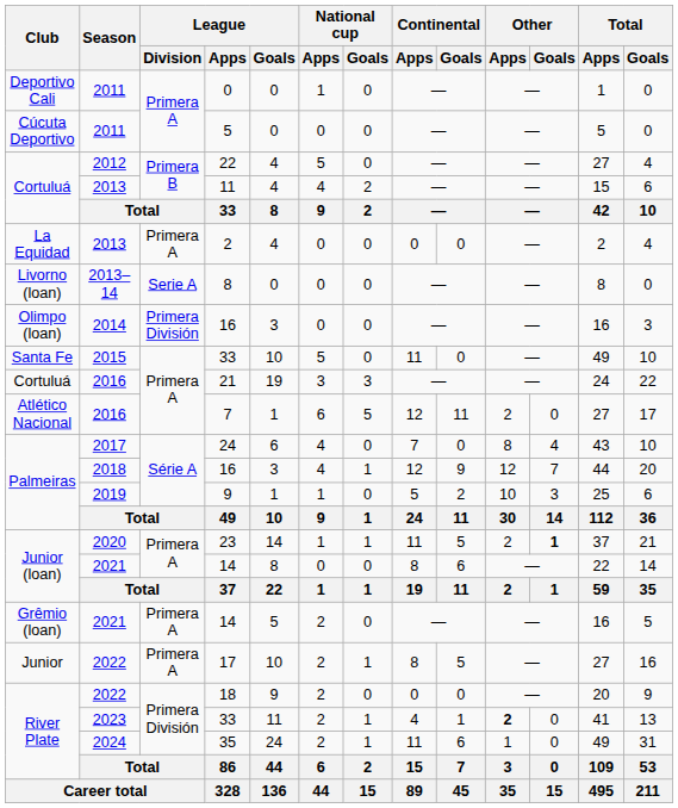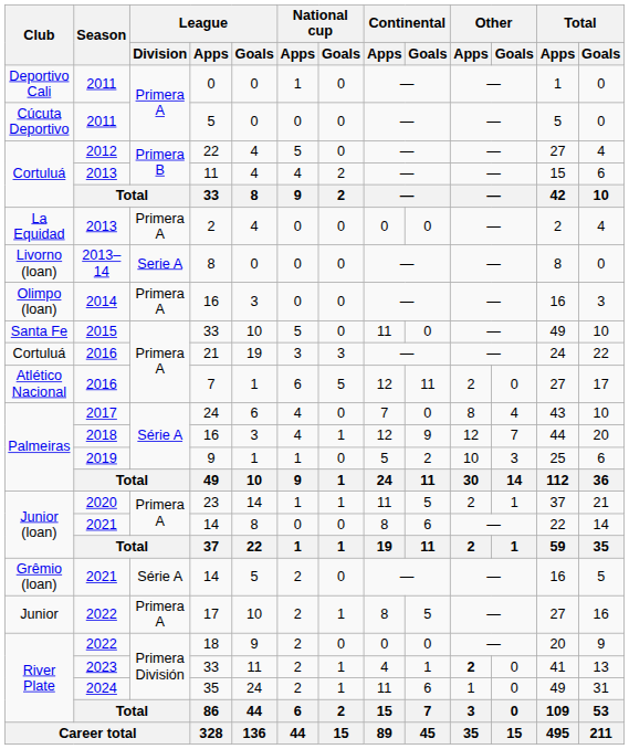 <table class="wikitable" style="font-size:100%; text-align: center;">
 <tr>
 <th rowspan="2">Club</th>
 <th rowspan="2">Season</th>
 <th colspan="3">League</th>
 <th colspan="2">National cup</th>
 <th colspan="2">Continental</th>
 <th colspan="2">Other</th>
 <th colspan="2">Total</th>
 </tr>
 <tr>
 <th>Division</th>
 <th>Apps</th>
 <th>Goals</th>
 <th>Apps</th>
 <th>Goals</th>
 <th>Apps</th>
 <th>Goals</th>
 <th>Apps</th>
 <th>Goals</th>
 <th>Apps</th>
 <th>Goals</th>
 </tr>
 <tr>
 <td><a href='#'>Deportivo Cali</a></td>
 <td><a href='#'>2011</a></td>
 <td rowspan="2"><a href='#'>Primera A</a></td>
 <td>0</td>
 <td>0</td>
 <td>1</td>
 <td>0</td>
 <td colspan="2">—</td>
 <td colspan="2">—</td>
 <td>1</td>
 <td>0</td>
 </tr>
 <tr>
 <td><a href='#'>Cúcuta Deportivo</a></td>
 <td><a href='#'>2011</a></td>
 <td>5</td>
 <td>0</td>
 <td>0</td>
 <td>0</td>
 <td colspan="2">—</td>
 <td colspan="2">—</td>
 <td>5</td>
 <td>0</td>
 </tr>
 <tr>
 <td rowspan="3"><a href='#'>Cortuluá</a></td>
 <td><a href='#'>2012</a></td>
 <td rowspan="2"><a href='#'>Primera B</a></td>
 <td>22</td>
 <td>4</td>
 <td>5</td>
 <td>0</td>
 <td colspan="2">—</td>
 <td colspan="2">—</td>
 <td>27</td>
 <td>4</td>
 </tr>
 <tr>
 <td><a href='#'>2013</a></td>
 <td>11</td>
 <td>4</td>
 <td>4</td>
 <td>2</td>
 <td colspan="2">—</td>
 <td colspan="2">—</td>
 <td>15</td>
 <td>6</td>
 </tr>
 <tr>
 <th colspan="2">Total</th>
 <th>33</th>
 <th>8</th>
 <th>9</th>
 <th>2</th>
 <th colspan="2">—</th>
 <th colspan="2">—</th>
 <th>42</th>
 <th>10</th>
 </tr>
 <tr>
 <td><a href='#'>La Equidad</a></td>
 <td><a href='#'>2013</a></td>
 <td>Primera A</td>
 <td>2</td>
 <td>4</td>
 <td>0</td>
 <td>0</td>
 <td>0</td>
 <td>0</td>
 <td colspan="2">—</td>
 <td>2</td>
 <td>4</td>
 </tr>
 <tr>
 <td><a href='#'>Livorno</a> (loan)</td>
 <td><a href='#'>2013–14</a></td>
 <td><a href='#'>Serie A</a></td>
 <td>8</td>
 <td>0</td>
 <td>0</td>
 <td>0</td>
 <td colspan="2">—</td>
 <td colspan="2">—</td>
 <td>8</td>
 <td>0</td>
 </tr>
 <tr>
 <td><a href='#'>Olimpo</a> (loan)</td>
 <td><a href='#'>2014</a></td>
-<td><a href='#'>Primera División</a></td>
+<td>Primera A</td>
 <td>16</td>
 <td>3</td>
 <td>0</td>
 <td>0</td>
 <td colspan="2">—</td>
 <td colspan="2">—</td>
 <td>16</td>
 <td>3</td>
 </tr>
 <tr>
 <td><a href='#'>Santa Fe</a></td>
 <td><a href='#'>2015</a></td>
 <td rowspan="3">Primera A</td>
 <td>33</td>
 <td>10</td>
 <td>5</td>
 <td>0</td>
 <td>11</td>
 <td>0</td>
 <td colspan="2">—</td>
 <td>49</td>
 <td>10</td>
 </tr>
 <tr>
 <td>Cortuluá</td>
 <td><a href='#'>2016</a></td>
 <td>21</td>
 <td>19</td>
 <td>3</td>
 <td>3</td>
 <td colspan="2">—</td>
 <td colspan="2">—</td>
 <td>24</td>
 <td>22</td>
 </tr>
 <tr>
 <td><a href='#'>Atlético Nacional</a></td>
 <td><a href='#'>2016</a></td>
 <td>7</td>
 <td>1</td>
 <td>6</td>
 <td>5</td>
 <td>12</td>
 <td>11</td>
 <td>2</td>
 <td>0</td>
 <td>27</td>
 <td>17</td>
 </tr>
 <tr>
 <td rowspan="4"><a href='#'>Palmeiras</a></td>
 <td><a href='#'>2017</a></td>
 <td rowspan="3"><a href='#'>Série A</a></td>
 <td>24</td>
 <td>6</td>
 <td>4</td>
 <td>0</td>
 <td>7</td>
 <td>0</td>
 <td>8</td>
 <td>4</td>
 <td>43</td>
 <td>10</td>
 </tr>
 <tr>
 <td><a href='#'>2018</a></td>
 <td>16</td>
 <td>3</td>
 <td>4</td>
 <td>1</td>
 <td>12</td>
 <td>9</td>
 <td>12</td>
 <td>7</td>
 <td>44</td>
 <td>20</td>
 </tr>
 <tr>
 <td><a href='#'>2019</a></td>
 <td>9</td>
 <td>1</td>
 <td>1</td>
 <td>0</td>
 <td>5</td>
 <td>2</td>
 <td>10</td>
 <td>3</td>
 <td>25</td>
 <td>6</td>
 </tr>
 <tr>
 <th colspan="2">Total</th>
 <th>49</th>
 <th>10</th>
 <th>9</th>
 <th>1</th>
 <th>24</th>
 <th>11</th>
 <th>30</th>
 <th>14</th>
 <th>112</th>
 <th>36</th>
 </tr>
 <tr>
 <td rowspan="3"><a href='#'>Junior</a> (loan)</td>
 <td><a href='#'>2020</a></td>
 <td rowspan="2">Primera A</td>
 <td>23</td>
 <td>14</td>
 <td>1</td>
 <td>1</td>
 <td>11</td>
 <td>5</td>
 <td>2</td>
-<td><strong>1</strong></td>
+<td>1</td>
 <td>37</td>
 <td>21</td>
 </tr>
 <tr>
 <td><a href='#'>2021</a></td>
 <td>14</td>
 <td>8</td>
 <td>0</td>
 <td>0</td>
 <td>8</td>
 <td>6</td>
 <td colspan="2">—</td>
 <td>22</td>
 <td>14</td>
 </tr>
 <tr>
 <th colspan="2">Total</th>
 <th>37</th>
 <th>22</th>
 <th>1</th>
 <th>1</th>
 <th>19</th>
 <th>11</th>
 <th>2</th>
 <th>1</th>
 <th>59</th>
 <th>35</th>
 </tr>
 <tr>
 <td><a href='#'>Grêmio</a> (loan)</td>
 <td><a href='#'>2021</a></td>
-<td>Primera A</td>
+<td>Série A</td>
 <td>14</td>
 <td>5</td>
 <td>2</td>
 <td>0</td>
 <td colspan="2">—</td>
 <td colspan="2">—</td>
 <td>16</td>
 <td>5</td>
 </tr>
 <tr>
 <td>Junior</td>
 <td><a href='#'>2022</a></td>
 <td>Primera A</td>
 <td>17</td>
 <td>10</td>
 <td>2</td>
 <td>1</td>
 <td>8</td>
 <td>5</td>
 <td colspan="2">—</td>
 <td>27</td>
 <td>16</td>
 </tr>
 <tr>
 <td rowspan="4"><a href='#'>River Plate</a></td>
 <td><a href='#'>2022</a></td>
 <td rowspan="3">Primera División</td>
 <td>18</td>
 <td>9</td>
 <td>2</td>
 <td>0</td>
 <td>0</td>
 <td>0</td>
 <td colspan="2">—</td>
 <td>20</td>
 <td>9</td>
 </tr>
 <tr>
 <td><a href='#'>2023</a></td>
 <td>33</td>
 <td>11</td>
 <td>2</td>
 <td>1</td>
 <td>4</td>
 <td>1</td>
 <td><strong>2</strong></td>
 <td>0</td>
 <td>41</td>
 <td>13</td>
 </tr>
 <tr>
 <td><a href='#'>2024</a></td>
 <td>35</td>
 <td>24</td>
 <td>2</td>
 <td>1</td>
 <td>11</td>
 <td>6</td>
 <td>1</td>
 <td>0</td>
 <td>49</td>
 <td>31</td>
 </tr>
 <tr>
 <th colspan="2">Total</th>
 <th>86</th>
 <th>44</th>
 <th>6</th>
 <th>2</th>
 <th>15</th>
 <th>7</th>
 <th>3</th>
 <th>0</th>
 <th>109</th>
 <th>53</th>
 </tr>
 <tr>
 <th colspan="3">Career total</th>
 <th>328</th>
 <th>136</th>
 <th>44</th>
 <th>15</th>
 <th>89</th>
 <th>45</th>
 <th>35</th>
 <th>15</th>
 <th>495</th>
 <th>211</th>
 </tr>
 </table>
